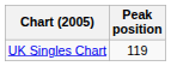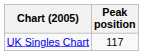 <table class="wikitable sortable">
 <tr>
 <th>Chart (2005)</th>
 <th>Peak<br>position</th>
 </tr>
 <tr>
 <td><a href='#'>UK Singles Chart</a></td>
-<td align="center">119</td>
+<td align="center">117</td>
 </tr>
 </table>
